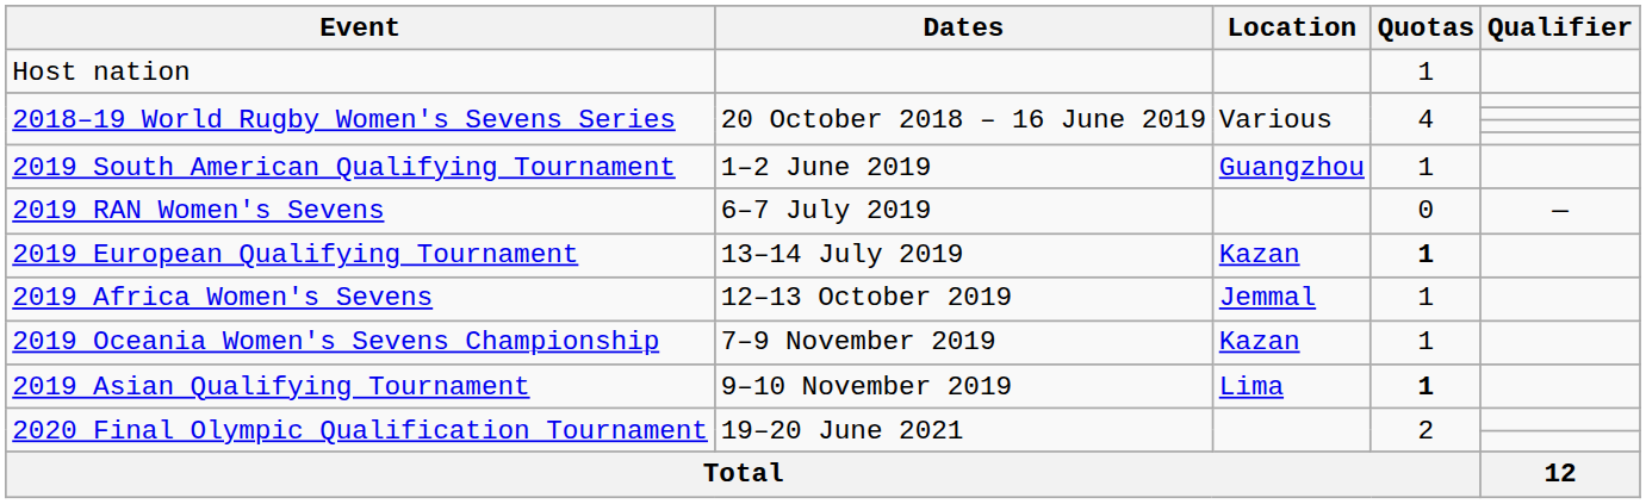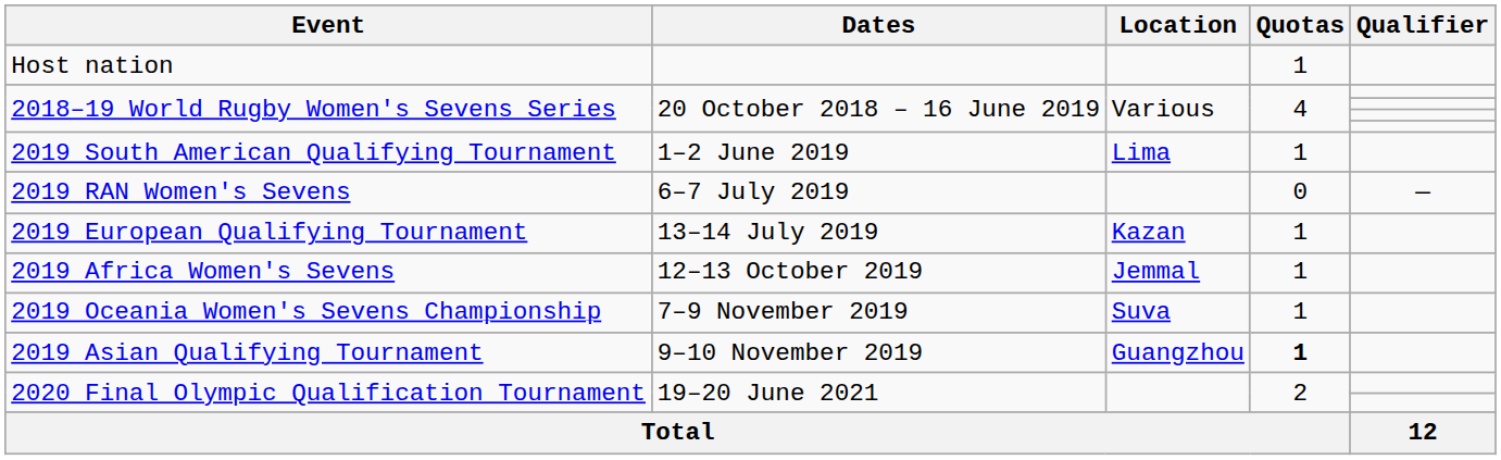 <table class=wikitable>
 <tr>
 <th>Event</th>
 <th>Dates</th>
 <th>Location</th>
 <th>Quotas</th>
 <th>Qualifier</th>
 </tr>
 <tr>
 <td>Host nation</td>
 <td></td>
 <td></td>
 <td align=center>1</td>
 <td></td>
 </tr>
 <tr>
 <td rowspan=4><a href='#'>2018–19 World Rugby Women's Sevens Series</a></td>
 <td rowspan=4>20 October 2018 – 16 June 2019</td>
 <td rowspan=4>Various</td>
 <td rowspan=4 align=center>4</td>
 <td></td>
 </tr>
 <tr>
 <td></td>
 </tr>
 <tr>
 <td></td>
 </tr>
 <tr>
 <td></td>
 </tr>
 <tr>
 <td><a href='#'>2019 South American Qualifying Tournament</a></td>
 <td>1–2 June 2019</td>
-<td> <a href='#'>Guangzhou</a></td>
+<td> <a href='#'>Lima</a></td>
 <td align=center>1</td>
 <td></td>
 </tr>
 <tr>
 <td><a href='#'>2019 RAN Women's Sevens</a></td>
 <td>6–7 July 2019</td>
 <td></td>
 <td align=center>0</td>
 <td align=center>—</td>
 </tr>
 <tr>
 <td><a href='#'>2019 European Qualifying Tournament</a></td>
 <td>13–14 July 2019</td>
 <td> <a href='#'>Kazan</a></td>
-<td align=center><strong>1</strong></td>
+<td align=center>1</td>
 <td></td>
 </tr>
 <tr>
 <td><a href='#'>2019 Africa Women's Sevens</a></td>
 <td>12–13 October 2019</td>
 <td> <a href='#'>Jemmal</a></td>
 <td align=center>1</td>
 <td></td>
 </tr>
 <tr>
 <td><a href='#'>2019 Oceania Women's Sevens Championship</a></td>
 <td>7–9 November 2019</td>
-<td> <a href='#'>Kazan</a></td>
+<td> <a href='#'>Suva</a></td>
 <td align=center>1</td>
 <td></td>
 </tr>
 <tr>
 <td><a href='#'>2019 Asian Qualifying Tournament</a></td>
 <td>9–10 November 2019</td>
-<td> <a href='#'>Lima</a></td>
+<td> <a href='#'>Guangzhou</a></td>
 <td align=center><strong>1</strong></td>
 <td></td>
 </tr>
 <tr>
 <td rowspan="2"><a href='#'>2020 Final Olympic Qualification Tournament</a></td>
 <td rowspan="2">19–20 June 2021</td>
 <td rowspan="2"></td>
 <td rowspan="2" align=center>2</td>
 <td></td>
 </tr>
 <tr>
 <td></td>
 </tr>
 <tr>
 <th colspan=4>Total</th>
 <th>12</th>
 </tr>
 </table>
